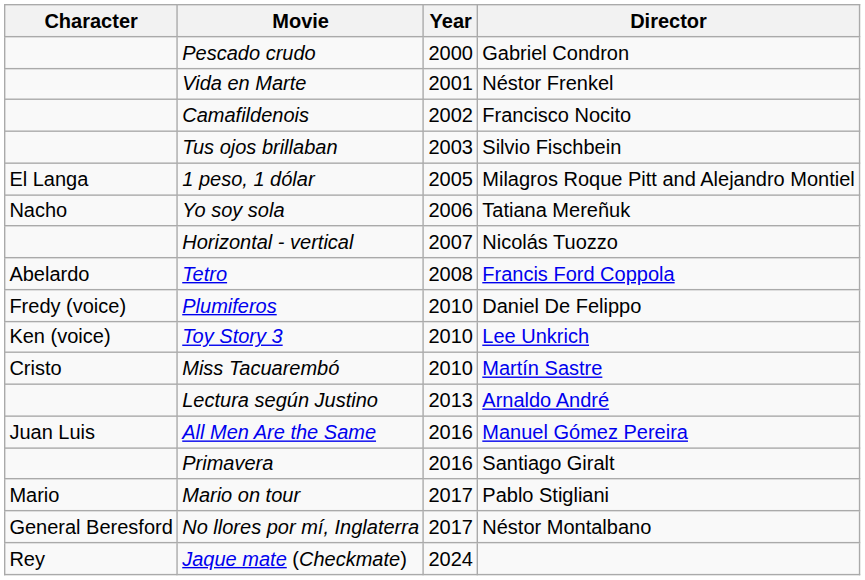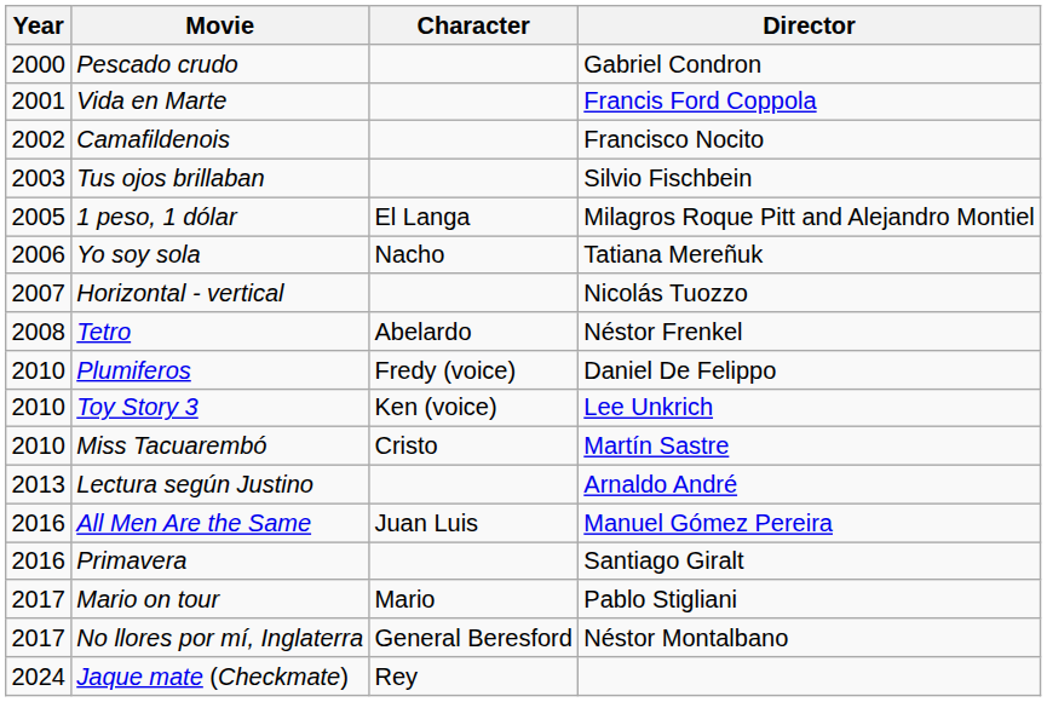 <table class="wikitable" style="font-size: 90%;">
 <tr>
+<th>Year</th>
+<th>Movie</th>
 <th>Character</th>
-<th>Movie</th>
-<th>Year</th>
 <th>Director</th>
 </tr>
 <tr>
+<td>2000</td>
+<td><em>Pescado crudo</em></td>
 <td></td>
-<td><em>Pescado crudo</em></td>
-<td>2000</td>
 <td>Gabriel Condron</td>
 </tr>
 <tr>
+<td>2001</td>
+<td><em>Vida en Marte</em></td>
 <td></td>
-<td><em>Vida en Marte</em></td>
-<td>2001</td>
+<td><a href='#'>Francis Ford Coppola</a></td>
+</tr>
+<tr>
+<td>2002</td>
+<td><em>Camafildenois</em></td>
+<td></td>
+<td>Francisco Nocito</td>
+</tr>
+<tr>
+<td>2003</td>
+<td><em>Tus ojos brillaban</em></td>
+<td></td>
+<td>Silvio Fischbein</td>
+</tr>
+<tr>
+<td>2005</td>
+<td><em>1 peso, 1 dólar</em></td>
+<td>El Langa</td>
+<td>Milagros Roque Pitt and Alejandro Montiel</td>
+</tr>
+<tr>
+<td>2006</td>
+<td><em>Yo soy sola</em></td>
+<td>Nacho</td>
+<td>Tatiana Mereñuk</td>
+</tr>
+<tr>
+<td>2007</td>
+<td><em>Horizontal - vertical</em></td>
+<td></td>
+<td>Nicolás Tuozzo</td>
+</tr>
+<tr>
+<td>2008</td>
+<td><em><a href='#'>Tetro</a></em></td>
+<td>Abelardo</td>
 <td>Néstor Frenkel</td>
 </tr>
 <tr>
-<td></td>
-<td><em>Camafildenois</em></td>
-<td>2002</td>
-<td>Francisco Nocito</td>
-</tr>
-<tr>
-<td></td>
-<td><em>Tus ojos brillaban</em></td>
-<td>2003</td>
-<td>Silvio Fischbein</td>
-</tr>
-<tr>
-<td>El Langa</td>
-<td><em>1 peso, 1 dólar</em></td>
-<td>2005</td>
-<td>Milagros Roque Pitt and Alejandro Montiel</td>
-</tr>
-<tr>
-<td>Nacho</td>
-<td><em>Yo soy sola</em></td>
-<td>2006</td>
-<td>Tatiana Mereñuk</td>
-</tr>
-<tr>
-<td></td>
-<td><em>Horizontal - vertical</em></td>
-<td>2007</td>
-<td>Nicolás Tuozzo</td>
-</tr>
-<tr>
-<td>Abelardo</td>
-<td><em><a href='#'>Tetro</a></em></td>
-<td>2008</td>
-<td><a href='#'>Francis Ford Coppola</a></td>
-</tr>
-<tr>
+<td>2010</td>
+<td><em><a href='#'>Plumiferos</a></em></td>
 <td>Fredy (voice)</td>
-<td><em><a href='#'>Plumiferos</a></em></td>
-<td>2010</td>
 <td>Daniel De Felippo</td>
 </tr>
 <tr>
+<td>2010</td>
+<td><em><a href='#'>Toy Story 3</a></em></td>
 <td>Ken (voice)</td>
-<td><em><a href='#'>Toy Story 3</a></em></td>
-<td>2010</td>
 <td><a href='#'>Lee Unkrich</a></td>
 </tr>
 <tr>
+<td>2010</td>
+<td><em>Miss Tacuarembó</em></td>
 <td>Cristo</td>
-<td><em>Miss Tacuarembó</em></td>
-<td>2010</td>
 <td><a href='#'>Martín Sastre</a></td>
 </tr>
 <tr>
+<td>2013</td>
+<td><em>Lectura según Justino</em></td>
 <td></td>
-<td><em>Lectura según Justino</em></td>
-<td>2013</td>
 <td><a href='#'>Arnaldo André</a></td>
 </tr>
 <tr>
+<td>2016</td>
+<td><em><a href='#'>All Men Are the Same</a></em></td>
 <td>Juan Luis</td>
-<td><em><a href='#'>All Men Are the Same</a></em></td>
-<td>2016</td>
 <td><a href='#'>Manuel Gómez Pereira</a></td>
 </tr>
 <tr>
+<td>2016</td>
+<td><em>Primavera</em></td>
 <td></td>
-<td><em>Primavera</em></td>
-<td>2016</td>
 <td>Santiago Giralt</td>
 </tr>
 <tr>
+<td>2017</td>
+<td><em>Mario on tour</em></td>
 <td>Mario</td>
-<td><em>Mario on tour</em></td>
-<td>2017</td>
 <td>Pablo Stigliani</td>
 </tr>
 <tr>
+<td>2017</td>
+<td><em>No llores por mí, Inglaterra</em></td>
 <td>General Beresford</td>
-<td><em>No llores por mí, Inglaterra</em></td>
-<td>2017</td>
 <td>Néstor Montalbano</td>
 </tr>
 <tr>
+<td>2024</td>
+<td><em><a href='#'>Jaque mate</a></em> (<em>Checkmate</em>)</td>
 <td>Rey</td>
-<td><em><a href='#'>Jaque mate</a></em> (<em>Checkmate</em>)</td>
-<td>2024</td>
 <td></td>
 </tr>
 </table>
